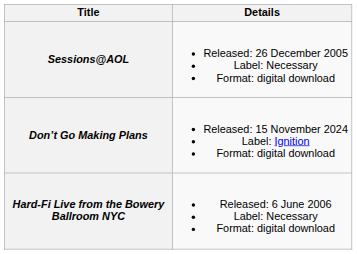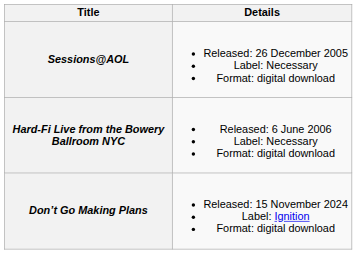 <table class="wikitable plainrowheaders" style="text-align:center;">
 <tr>
 <th scope="col" style="width:15em;">Title</th>
 <th scope="col" style="width:16em;">Details</th>
 </tr>
 <tr>
 <th scope="row"><em>Sessions@AOL</em></th>
 <td><br><ul><li>Released: 26 December 2005</li><li>Label: Necessary</li><li>Format: digital download</li></ul></td>
 </tr>
 <tr>
+<th scope="row"><em>Hard-Fi Live from the Bowery Ballroom NYC</em></th>
+<td><br><ul><li>Released: 6 June 2006</li><li>Label: Necessary</li><li>Format: digital download</li></ul></td>
+</tr>
+<tr>
 <th scope="row"><em>Don’t Go Making Plans</em></th>
 <td><br><ul><li>Released: 15 November 2024</li><li>Label: <a href='#'>Ignition</a></li><li>Format: digital download</li></ul></td>
 </tr>
-<tr>
-<th scope="row"><em>Hard-Fi Live from the Bowery Ballroom NYC</em></th>
-<td><br><ul><li>Released: 6 June 2006</li><li>Label: Necessary</li><li>Format: digital download</li></ul></td>
-</tr>
 </table>
